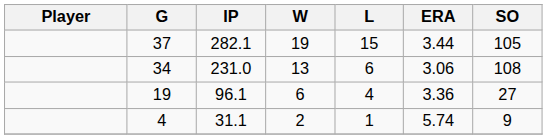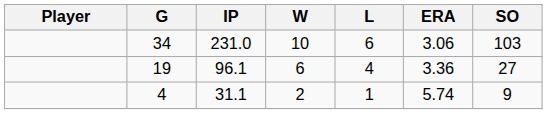 <table class="wikitable sortable">
 <tr>
 <th bgcolor="#DDDDFF" width="16%">Player</th>
 <th bgcolor="#DDDDFF" width="9%">G</th>
 <th bgcolor="#DDDDFF" width="9%">IP</th>
 <th bgcolor="#DDDDFF" width="9%">W</th>
 <th bgcolor="#DDDDFF" width="9%">L</th>
 <th bgcolor="#DDDDFF" width="9%">ERA</th>
 <th bgcolor="#DDDDFF" width="9%">SO</th>
 </tr>
 <tr align="center">
 <td></td>
-<td>37</td>
-<td>282.1</td>
-<td>19</td>
-<td>15</td>
-<td>3.44</td>
-<td>105</td>
-</tr>
-<tr align="center">
-<td></td>
 <td>34</td>
 <td>231.0</td>
-<td>13</td>
+<td>10</td>
 <td>6</td>
 <td>3.06</td>
-<td>108</td>
+<td>103</td>
 </tr>
 <tr align="center">
 <td></td>
 <td>19</td>
 <td>96.1</td>
 <td>6</td>
 <td>4</td>
 <td>3.36</td>
 <td>27</td>
 </tr>
 <tr align="center">
 <td></td>
 <td>4</td>
 <td>31.1</td>
 <td>2</td>
 <td>1</td>
 <td>5.74</td>
 <td>9</td>
 </tr>
 <tr align="center">
 </tr>
 </table>
